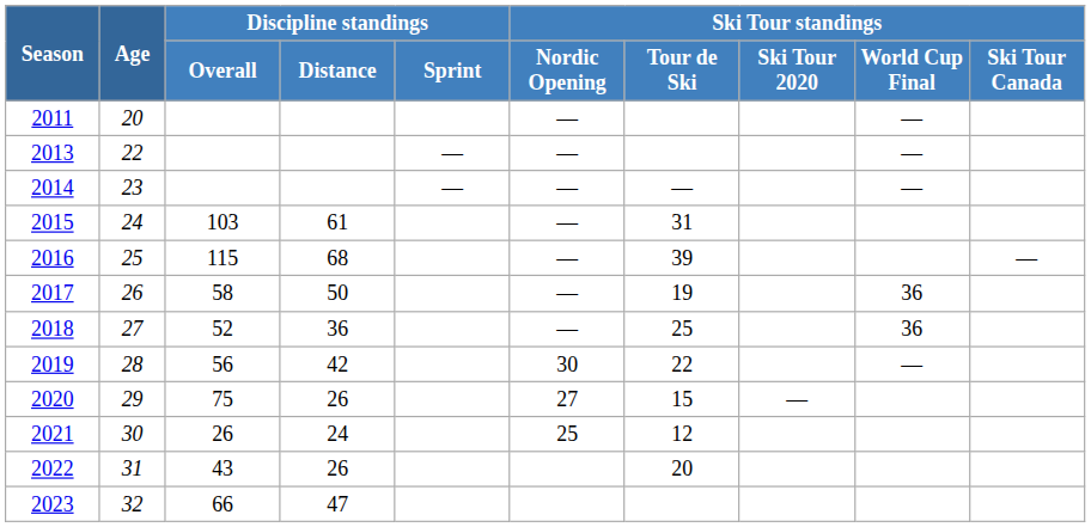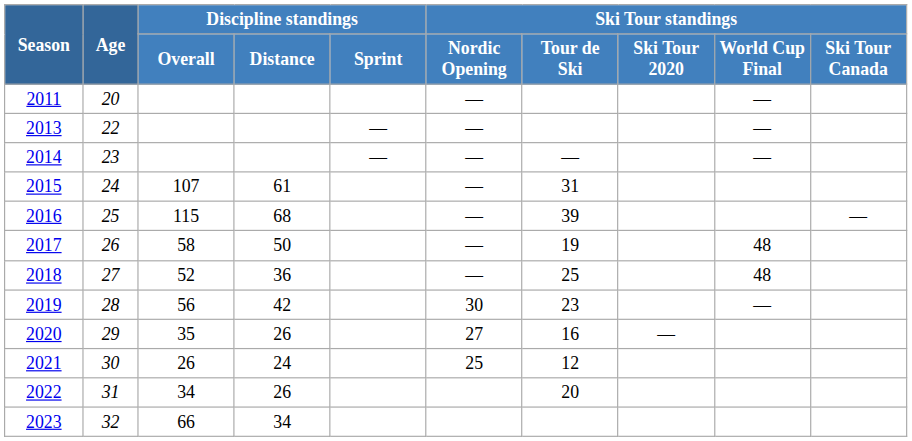 <table class="wikitable" style="font-size:95%; text-align:center; border:grey solid 1px; border-collapse:collapse; background:#ffffff;">
 <tr>
 <th style="background-color:#369; color:white; width:60px;" rowspan="2"> Season </th>
 <th style="background-color:#369; color:white; width:40px;" rowspan="2"> Age </th>
 <th style="background-color:#4180be; color:white;" colspan="3">Discipline standings</th>
 <th style="background-color:#4180be; color:white;" colspan="5">Ski Tour standings</th>
 </tr>
 <tr>
 <th style="background-color:#4180be; color:white; width:75px;">Overall</th>
 <th style="background-color:#4180be; color:white; width:75px;">Distance</th>
 <th style="background-color:#4180be; color:white; width:75px;">Sprint</th>
 <th style="background-color:#4180be; color:white; width:75px;">Nordic<br>Opening</th>
 <th style="background-color:#4180be; color:white; width:75px;">Tour de<br>Ski</th>
 <th style="background-color:#4180be; color:white; width:75px;">Ski Tour<br>2020</th>
 <th style="background-color:#4180be; color:white; width:75px;">World Cup<br>Final</th>
 <th style="background-color:#4180be; color:white; width:75px;">Ski Tour<br>Canada</th>
 </tr>
 <tr>
 <td><a href='#'>2011</a></td>
 <td><em>20</em></td>
 <td></td>
 <td></td>
 <td></td>
 <td>—</td>
 <td></td>
 <td></td>
 <td>—</td>
 <td></td>
 </tr>
 <tr>
 <td><a href='#'>2013</a></td>
 <td><em>22</em></td>
 <td></td>
 <td></td>
 <td>—</td>
 <td>—</td>
 <td></td>
 <td></td>
 <td>—</td>
 <td></td>
 </tr>
 <tr>
 <td><a href='#'>2014</a></td>
 <td><em>23</em></td>
 <td></td>
 <td></td>
 <td>—</td>
 <td>—</td>
 <td>—</td>
 <td></td>
 <td>—</td>
 <td></td>
 </tr>
 <tr>
 <td><a href='#'>2015</a></td>
 <td><em>24</em></td>
-<td>103</td>
+<td>107</td>
 <td>61</td>
 <td></td>
 <td>—</td>
 <td>31</td>
 <td></td>
 <td></td>
 <td></td>
 </tr>
 <tr>
 <td><a href='#'>2016</a></td>
 <td><em>25</em></td>
 <td>115</td>
 <td>68</td>
 <td></td>
 <td>—</td>
 <td>39</td>
 <td></td>
 <td></td>
 <td>—</td>
 </tr>
 <tr>
 <td><a href='#'>2017</a></td>
 <td><em>26</em></td>
 <td>58</td>
 <td>50</td>
 <td></td>
 <td>—</td>
 <td>19</td>
 <td></td>
-<td>36</td>
+<td>48</td>
 <td></td>
 </tr>
 <tr>
 <td><a href='#'>2018</a></td>
 <td><em>27</em></td>
 <td>52</td>
 <td>36</td>
 <td></td>
 <td>—</td>
 <td>25</td>
 <td></td>
-<td>36</td>
+<td>48</td>
 <td></td>
 </tr>
 <tr>
 <td><a href='#'>2019</a></td>
 <td><em>28</em></td>
 <td>56</td>
 <td>42</td>
 <td></td>
 <td>30</td>
-<td>22</td>
+<td>23</td>
 <td></td>
 <td>—</td>
 <td></td>
 </tr>
 <tr>
 <td><a href='#'>2020</a></td>
 <td><em>29</em></td>
-<td>75</td>
+<td>35</td>
 <td>26</td>
 <td></td>
 <td>27</td>
-<td>15</td>
+<td>16</td>
 <td>—</td>
 <td></td>
 <td></td>
 </tr>
 <tr>
 <td><a href='#'>2021</a></td>
 <td><em>30</em></td>
 <td>26</td>
 <td>24</td>
 <td></td>
 <td>25</td>
 <td>12</td>
 <td></td>
 <td></td>
 <td></td>
 </tr>
 <tr>
 <td><a href='#'>2022</a></td>
 <td><em>31</em></td>
-<td>43</td>
+<td>34</td>
 <td>26</td>
 <td></td>
 <td></td>
 <td>20</td>
 <td></td>
 <td></td>
 <td></td>
 </tr>
 <tr>
 <td><a href='#'>2023</a></td>
 <td><em>32</em></td>
 <td>66</td>
-<td>47</td>
+<td>34</td>
 <td></td>
 <td></td>
 <td></td>
 <td></td>
 <td></td>
 <td></td>
 </tr>
 </table>
